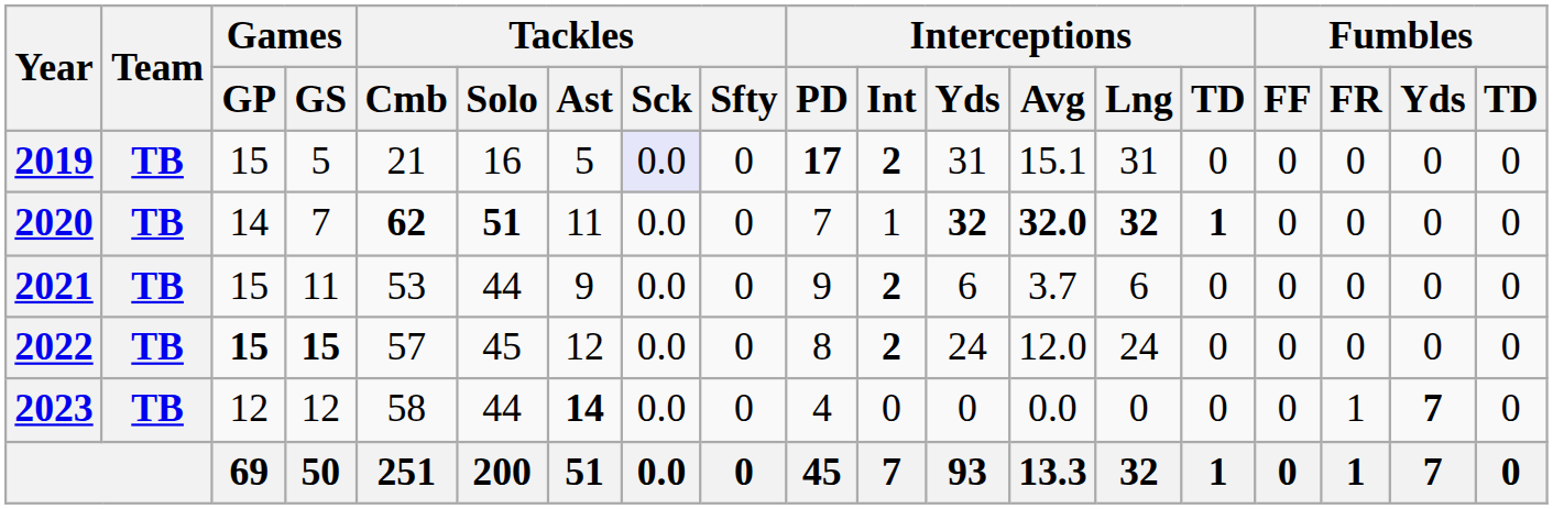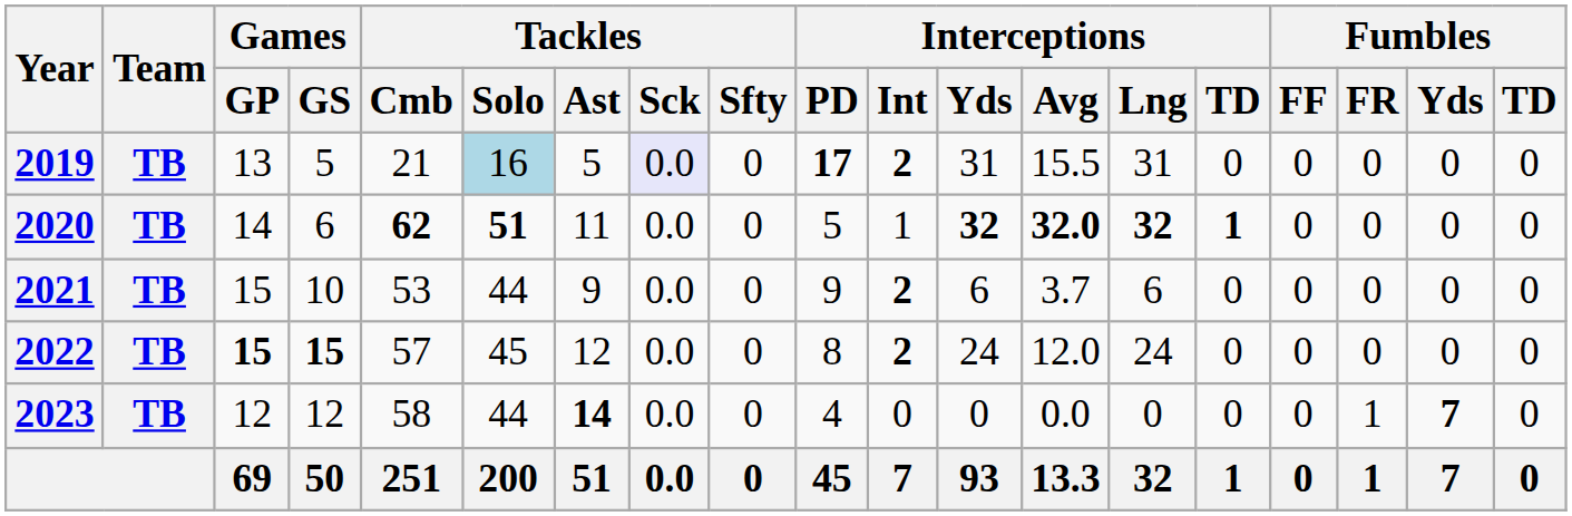 <table class="wikitable" style="text-align: center;">
 <tr>
 <th rowspan="2">Year</th>
 <th rowspan="2">Team</th>
 <th colspan="2">Games</th>
 <th colspan="5">Tackles</th>
 <th colspan="6">Interceptions</th>
 <th colspan="4">Fumbles</th>
 </tr>
 <tr>
 <th>GP</th>
 <th>GS</th>
 <th>Cmb</th>
 <th>Solo</th>
 <th>Ast</th>
 <th>Sck</th>
 <th>Sfty</th>
 <th>PD</th>
 <th>Int</th>
 <th>Yds</th>
 <th>Avg</th>
 <th>Lng</th>
 <th>TD</th>
 <th>FF</th>
 <th>FR</th>
 <th>Yds</th>
 <th>TD</th>
 </tr>
 <tr>
 <th><a href='#'>2019</a></th>
 <th><a href='#'>TB</a></th>
-<td>15</td>
+<td>13</td>
 <td>5</td>
 <td>21</td>
-<td>16</td>
+<td style="background: lightblue;">16</td>
 <td>5</td>
 <td style="background: lavender;">0.0</td>
 <td>0</td>
 <td><strong>17</strong></td>
 <td><strong>2</strong></td>
 <td>31</td>
-<td>15.1</td>
+<td>15.5</td>
 <td>31</td>
 <td>0</td>
 <td>0</td>
 <td>0</td>
 <td>0</td>
 <td>0</td>
 </tr>
 <tr>
 <th><a href='#'>2020</a></th>
 <th><a href='#'>TB</a></th>
 <td>14</td>
-<td>7</td>
+<td>6</td>
 <td><strong>62</strong></td>
 <td><strong>51</strong></td>
 <td>11</td>
 <td>0.0</td>
 <td>0</td>
-<td>7</td>
+<td>5</td>
 <td>1</td>
 <td><strong>32</strong></td>
 <td><strong>32.0</strong></td>
 <td><strong>32</strong></td>
 <td><strong>1</strong></td>
 <td>0</td>
 <td>0</td>
 <td>0</td>
 <td>0</td>
 </tr>
 <tr>
 <th><a href='#'>2021</a></th>
 <th><a href='#'>TB</a></th>
 <td>15</td>
-<td>11</td>
+<td>10</td>
 <td>53</td>
 <td>44</td>
 <td>9</td>
 <td>0.0</td>
 <td>0</td>
 <td>9</td>
 <td><strong>2</strong></td>
 <td>6</td>
 <td>3.7</td>
 <td>6</td>
 <td>0</td>
 <td>0</td>
 <td>0</td>
 <td>0</td>
 <td>0</td>
 </tr>
 <tr>
 <th><a href='#'>2022</a></th>
 <th><a href='#'>TB</a></th>
 <td><strong>15</strong></td>
 <td><strong>15</strong></td>
 <td>57</td>
 <td>45</td>
 <td>12</td>
 <td>0.0</td>
 <td>0</td>
 <td>8</td>
 <td><strong>2</strong></td>
 <td>24</td>
 <td>12.0</td>
 <td>24</td>
 <td>0</td>
 <td>0</td>
 <td>0</td>
 <td>0</td>
 <td>0</td>
 </tr>
 <tr>
 <th><a href='#'>2023</a></th>
 <th><a href='#'>TB</a></th>
 <td>12</td>
 <td>12</td>
 <td>58</td>
 <td>44</td>
 <td><strong>14</strong></td>
 <td>0.0</td>
 <td>0</td>
 <td>4</td>
 <td>0</td>
 <td>0</td>
 <td>0.0</td>
 <td>0</td>
 <td>0</td>
 <td>0</td>
 <td>1</td>
 <td><strong>7</strong></td>
 <td>0</td>
 </tr>
 <tr>
 <th colspan="2"></th>
 <th>69</th>
 <th>50</th>
 <th>251</th>
 <th>200</th>
 <th>51</th>
 <th>0.0</th>
 <th>0</th>
 <th>45</th>
 <th>7</th>
 <th>93</th>
 <th>13.3</th>
 <th>32</th>
 <th>1</th>
 <th>0</th>
 <th>1</th>
 <th>7</th>
 <th>0</th>
 </tr>
 </table>
